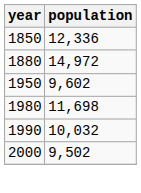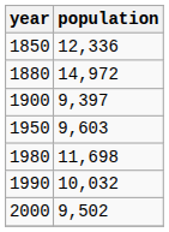 <table class="wikitable">
 <tr>
 <th>year</th>
 <th>population</th>
 </tr>
 <tr>
 <td>1850</td>
 <td>12,336</td>
 </tr>
 <tr>
 <td>1880</td>
 <td>14,972</td>
 </tr>
 <tr>
+<td>1900</td>
+<td>9,397</td>
+</tr>
+<tr>
 <td>1950</td>
-<td>9,602</td>
+<td>9,603</td>
 </tr>
 <tr>
 <td>1980</td>
 <td>11,698</td>
 </tr>
 <tr>
 <td>1990</td>
 <td>10,032</td>
 </tr>
 <tr>
 <td>2000</td>
 <td>9,502</td>
 </tr>
 <tr>
 </tr>
 </table>
